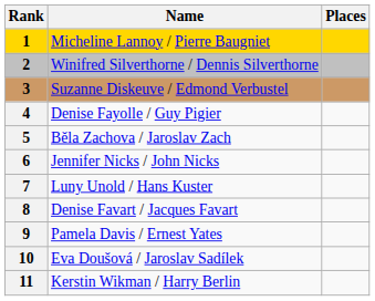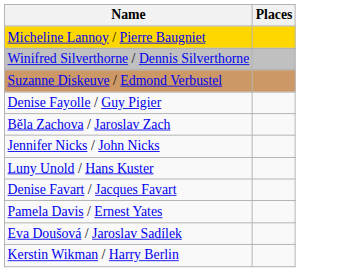 <table class="wikitable">
 <tr>
-<th>Rank</th>
 <th>Name</th>
 <th>Places</th>
 </tr>
 <tr bgcolor="gold">
-<td align="center"><strong>1</strong></td>
 <td> <a href='#'>Micheline Lannoy</a> / <a href='#'>Pierre Baugniet</a></td>
 <td></td>
 </tr>
 <tr bgcolor="silver">
-<td align="center"><strong>2</strong></td>
 <td> <a href='#'>Winifred Silverthorne</a> / <a href='#'>Dennis Silverthorne</a></td>
 <td></td>
 </tr>
 <tr bgcolor="cc9966">
-<td align="center"><strong>3</strong></td>
 <td> <a href='#'>Suzanne Diskeuve</a> / <a href='#'>Edmond Verbustel</a></td>
 <td></td>
 </tr>
 <tr>
-<th>4</th>
 <td> <a href='#'>Denise Fayolle</a> / <a href='#'>Guy Pigier</a></td>
 <td></td>
 </tr>
 <tr>
-<th>5</th>
 <td> <a href='#'>Běla Zachova</a> / <a href='#'>Jaroslav Zach</a></td>
 <td></td>
 </tr>
 <tr>
-<th>6</th>
 <td> <a href='#'>Jennifer Nicks</a> / <a href='#'>John Nicks</a></td>
 <td></td>
 </tr>
 <tr>
-<th>7</th>
 <td> <a href='#'>Luny Unold</a> / <a href='#'>Hans Kuster</a></td>
 <td></td>
 </tr>
 <tr>
-<th>8</th>
 <td> <a href='#'>Denise Favart</a> / <a href='#'>Jacques Favart</a></td>
 <td></td>
 </tr>
 <tr>
-<th>9</th>
 <td> <a href='#'>Pamela Davis</a> / <a href='#'>Ernest Yates</a></td>
 <td></td>
 </tr>
 <tr>
-<th>10</th>
 <td> <a href='#'>Eva Doušová</a> / <a href='#'>Jaroslav Sadílek</a></td>
 <td></td>
 </tr>
 <tr>
-<th>11</th>
 <td> <a href='#'>Kerstin Wikman</a> / <a href='#'>Harry Berlin</a></td>
 <td></td>
 </tr>
 </table>
